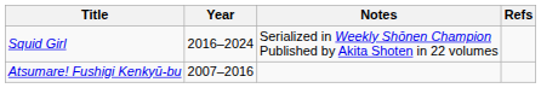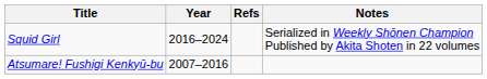 <table class="wikitable sortable">
 <tr>
 <th>Title</th>
 <th>Year</th>
+<th>Refs</th>
 <th>Notes</th>
-<th>Refs</th>
 </tr>
 <tr>
 <td><em><a href='#'>Squid Girl</a></em></td>
 <td>2016–2024</td>
+<td></td>
 <td>Serialized in <em><a href='#'>Weekly Shōnen Champion</a></em><br>Published by <a href='#'>Akita Shoten</a> in 22 volumes</td>
-<td></td>
 </tr>
 <tr>
 <td><em><a href='#'>Atsumare! Fushigi Kenkyū-bu</a></em></td>
 <td>2007–2016</td>
 <td></td>
 <td></td>
 </tr>
 </table>
